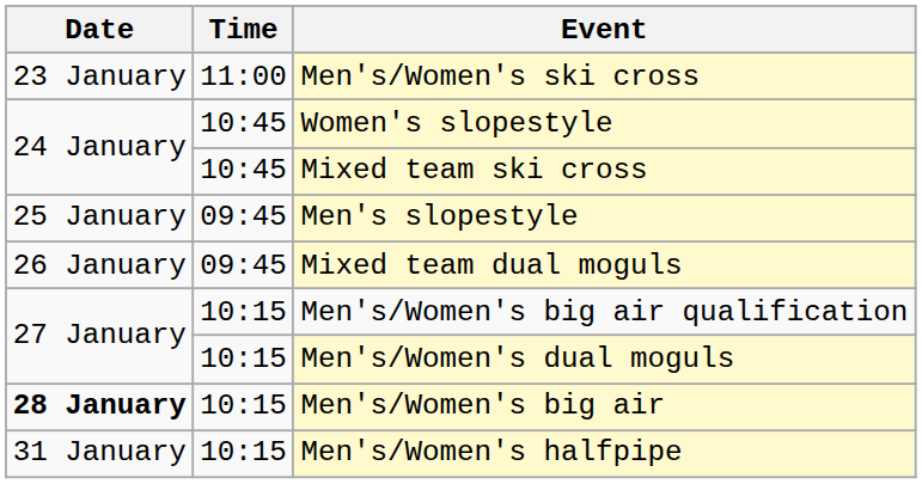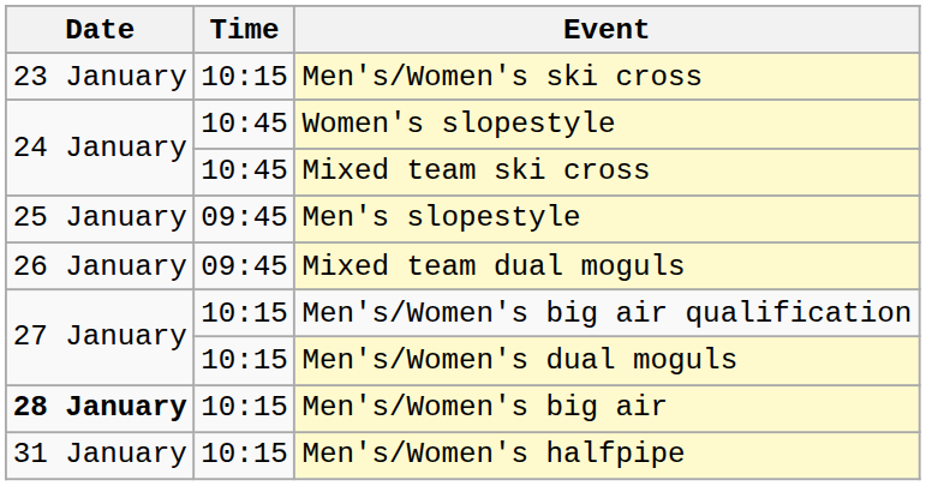 <table class=wikitable>
 <tr>
 <th>Date</th>
 <th>Time</th>
 <th>Event</th>
 </tr>
 <tr>
 <td>23 January</td>
-<td>11:00</td>
+<td>10:15</td>
 <td style="background:lemonchiffon">Men's/Women's ski cross</td>
 </tr>
 <tr>
 <td rowspan=2>24 January</td>
 <td>10:45</td>
 <td style="background:lemonchiffon">Women's slopestyle</td>
 </tr>
 <tr>
 <td>10:45</td>
 <td style="background:lemonchiffon">Mixed team ski cross</td>
 </tr>
 <tr>
 <td>25 January</td>
 <td>09:45</td>
 <td style="background:lemonchiffon">Men's slopestyle</td>
 </tr>
 <tr>
 <td>26 January</td>
 <td>09:45</td>
 <td style="background:lemonchiffon">Mixed team dual moguls</td>
 </tr>
 <tr>
 <td rowspan=2>27 January</td>
 <td>10:15</td>
 <td>Men's/Women's big air qualification</td>
 </tr>
 <tr>
 <td>10:15</td>
 <td style="background:lemonchiffon">Men's/Women's dual moguls</td>
 </tr>
 <tr>
 <td><strong>28 January</strong></td>
 <td>10:15</td>
 <td style="background:lemonchiffon">Men's/Women's big air</td>
 </tr>
 <tr>
 <td>31 January</td>
 <td>10:15</td>
 <td style="background:lemonchiffon">Men's/Women's halfpipe</td>
 </tr>
 </table>
